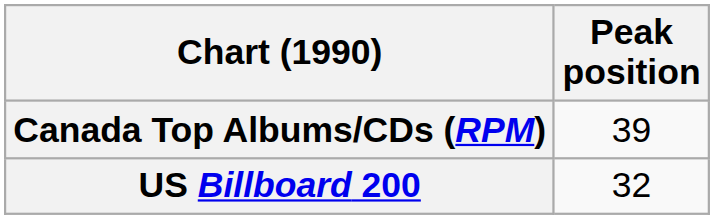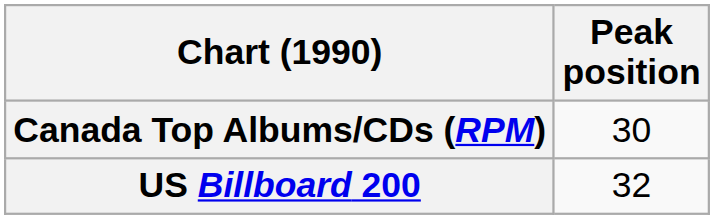 <table class="wikitable sortable plainrowheaders" style="text-align:center">
 <tr>
 <th>Chart (1990)</th>
 <th>Peak<br>position</th>
 </tr>
 <tr>
 <th scope="row">Canada Top Albums/CDs (<em><a href='#'>RPM</a></em>)</th>
-<td>39</td>
+<td>30</td>
 </tr>
 <tr>
 <th scope="row">US <a href='#'><em>Billboard</em> 200</a></th>
 <td>32</td>
 </tr>
 </table>
